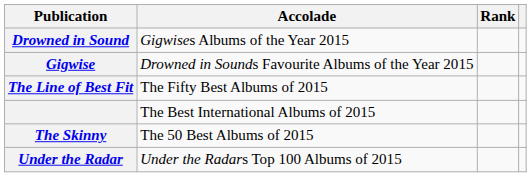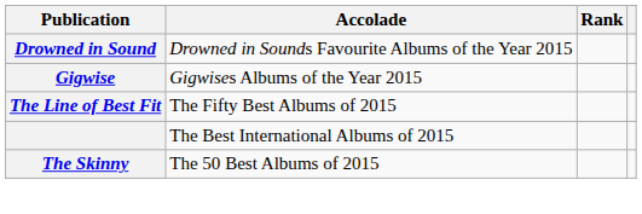 <table class="wikitable sortable plainrowheaders">
 <tr>
 <th>Publication</th>
 <th>Accolade</th>
 <th>Rank</th>
 <th class="unsortable"></th>
 </tr>
 <tr>
 <th scope="row"><em><a href='#'>Drowned in Sound</a></em></th>
-<td><em>Gigwise</em>s Albums of the Year 2015</td>
+<td><em>Drowned in Sound</em>s Favourite Albums of the Year 2015</td>
 <td></td>
 <td></td>
 </tr>
 <tr>
 <th scope="row"><em><a href='#'>Gigwise</a></em></th>
-<td><em>Drowned in Sound</em>s Favourite Albums of the Year 2015</td>
+<td><em>Gigwise</em>s Albums of the Year 2015</td>
 <td></td>
 <td></td>
 </tr>
 <tr>
 <th scope="row"><em><a href='#'>The Line of Best Fit</a></em></th>
 <td>The Fifty Best Albums of 2015</td>
 <td></td>
 <td></td>
 </tr>
 <tr>
 <th scope="row"><em></em></th>
 <td>The Best International Albums of 2015</td>
 <td></td>
 <td></td>
 </tr>
 <tr>
 <th scope="row"><em><a href='#'>The Skinny</a></em></th>
 <td>The 50 Best Albums of 2015</td>
 <td></td>
 <td></td>
 </tr>
-<tr>
-<th scope="row"><em><a href='#'>Under the Radar</a></em></th>
-<td><em>Under the Radar</em>s Top 100 Albums of 2015</td>
-<td></td>
-<td></td>
-</tr>
 </table>
